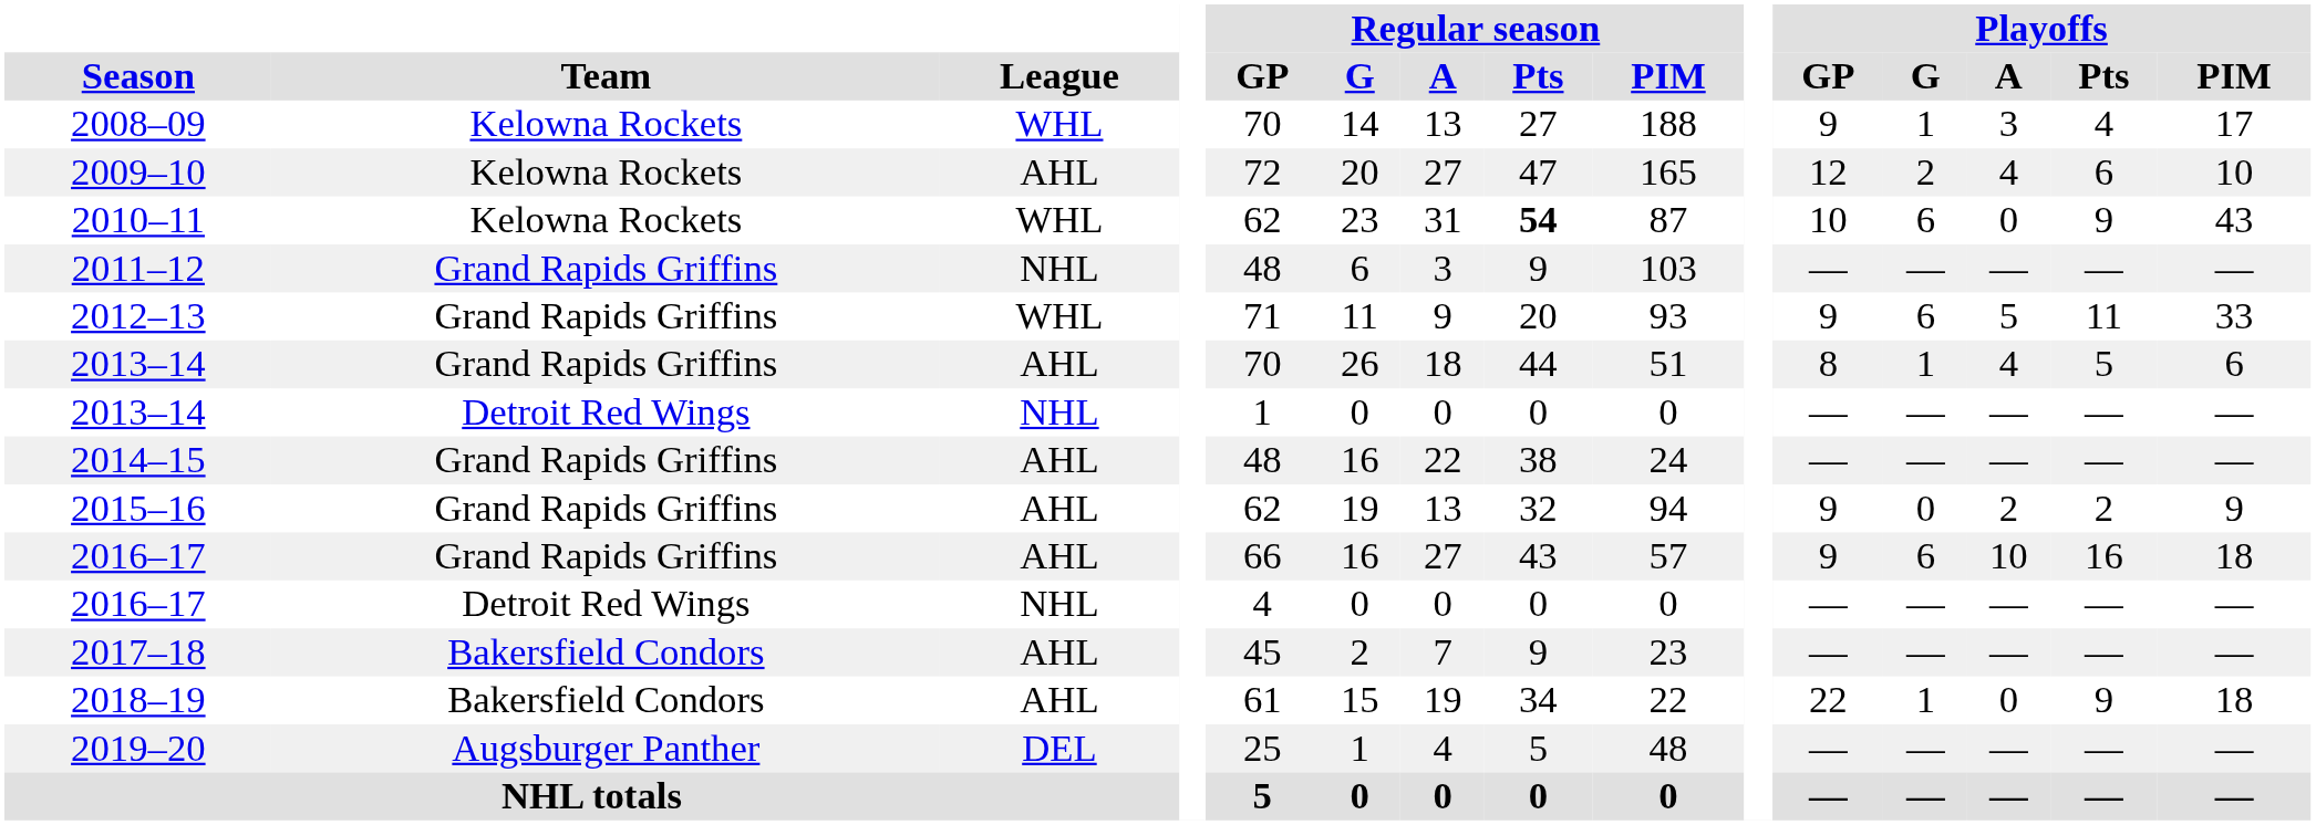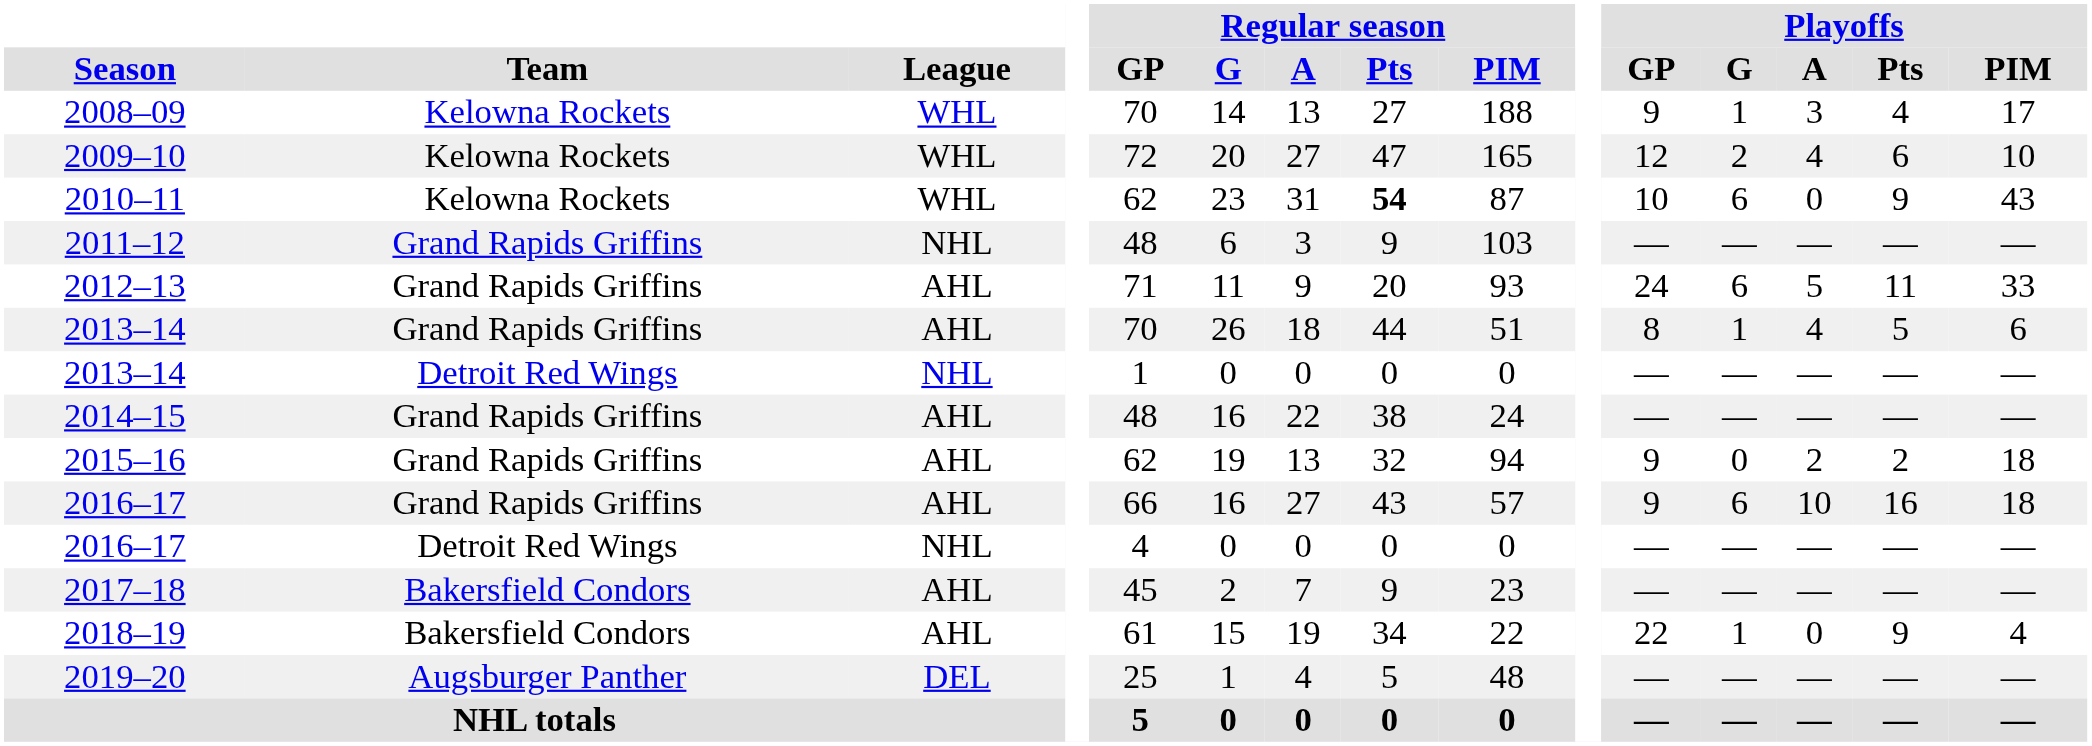 <table border="0" cellpadding="1" cellspacing="0" style="text-align:center; width:60em">
 <tr bgcolor="#e0e0e0">
 <th colspan="3" bgcolor="#ffffff"> </th>
 <th rowspan="99" bgcolor="#ffffff"> </th>
 <th colspan="5"><a href='#'>Regular season</a></th>
 <th rowspan="99" bgcolor="#ffffff"> </th>
 <th colspan="5"><a href='#'>Playoffs</a></th>
 </tr>
 <tr bgcolor="#e0e0e0">
 <th><a href='#'>Season</a></th>
 <th>Team</th>
 <th>League</th>
 <th>GP</th>
 <th><a href='#'>G</a></th>
 <th><a href='#'>A</a></th>
 <th><a href='#'>Pts</a></th>
 <th><a href='#'>PIM</a></th>
 <th>GP</th>
 <th>G</th>
 <th>A</th>
 <th>Pts</th>
 <th>PIM</th>
 </tr>
 <tr>
 <td><a href='#'>2008–09</a></td>
 <td><a href='#'>Kelowna Rockets</a></td>
 <td><a href='#'>WHL</a></td>
 <td>70</td>
 <td>14</td>
 <td>13</td>
 <td>27</td>
 <td>188</td>
 <td>9</td>
 <td>1</td>
 <td>3</td>
 <td>4</td>
 <td>17</td>
 </tr>
 <tr bgcolor="#f0f0f0">
 <td><a href='#'>2009–10</a></td>
 <td>Kelowna Rockets</td>
-<td>AHL</td>
+<td>WHL</td>
 <td>72</td>
 <td>20</td>
 <td>27</td>
 <td>47</td>
 <td>165</td>
 <td>12</td>
 <td>2</td>
 <td>4</td>
 <td>6</td>
 <td>10</td>
 </tr>
 <tr>
 <td><a href='#'>2010–11</a></td>
 <td>Kelowna Rockets</td>
 <td>WHL</td>
 <td>62</td>
 <td>23</td>
 <td>31</td>
 <td><strong>54</strong></td>
 <td>87</td>
 <td>10</td>
 <td>6</td>
 <td>0</td>
 <td>9</td>
 <td>43</td>
 </tr>
 <tr bgcolor="#f0f0f0">
 <td><a href='#'>2011–12</a></td>
 <td><a href='#'>Grand Rapids Griffins</a></td>
 <td>NHL</td>
 <td>48</td>
 <td>6</td>
 <td>3</td>
 <td>9</td>
 <td>103</td>
 <td>—</td>
 <td>—</td>
 <td>—</td>
 <td>—</td>
 <td>—</td>
 </tr>
 <tr>
 <td><a href='#'>2012–13</a></td>
 <td>Grand Rapids Griffins</td>
-<td>WHL</td>
+<td>AHL</td>
 <td>71</td>
 <td>11</td>
 <td>9</td>
 <td>20</td>
 <td>93</td>
-<td>9</td>
+<td>24</td>
 <td>6</td>
 <td>5</td>
 <td>11</td>
 <td>33</td>
 </tr>
 <tr bgcolor="#f0f0f0">
 <td><a href='#'>2013–14</a></td>
 <td>Grand Rapids Griffins</td>
 <td>AHL</td>
 <td>70</td>
 <td>26</td>
 <td>18</td>
 <td>44</td>
 <td>51</td>
 <td>8</td>
 <td>1</td>
 <td>4</td>
 <td>5</td>
 <td>6</td>
 </tr>
 <tr>
 <td><a href='#'>2013–14</a></td>
 <td><a href='#'>Detroit Red Wings</a></td>
 <td><a href='#'>NHL</a></td>
 <td>1</td>
 <td>0</td>
 <td>0</td>
 <td>0</td>
 <td>0</td>
 <td>—</td>
 <td>—</td>
 <td>—</td>
 <td>—</td>
 <td>—</td>
 </tr>
 <tr bgcolor="#f0f0f0">
 <td><a href='#'>2014–15</a></td>
 <td>Grand Rapids Griffins</td>
 <td>AHL</td>
 <td>48</td>
 <td>16</td>
 <td>22</td>
 <td>38</td>
 <td>24</td>
 <td>—</td>
 <td>—</td>
 <td>—</td>
 <td>—</td>
 <td>—</td>
 </tr>
 <tr>
 <td><a href='#'>2015–16</a></td>
 <td>Grand Rapids Griffins</td>
 <td>AHL</td>
 <td>62</td>
 <td>19</td>
 <td>13</td>
 <td>32</td>
 <td>94</td>
 <td>9</td>
 <td>0</td>
 <td>2</td>
 <td>2</td>
-<td>9</td>
+<td>18</td>
 </tr>
 <tr bgcolor="#f0f0f0">
 <td><a href='#'>2016–17</a></td>
 <td>Grand Rapids Griffins</td>
 <td>AHL</td>
 <td>66</td>
 <td>16</td>
 <td>27</td>
 <td>43</td>
 <td>57</td>
 <td>9</td>
 <td>6</td>
 <td>10</td>
 <td>16</td>
 <td>18</td>
 </tr>
 <tr>
 <td><a href='#'>2016–17</a></td>
 <td>Detroit Red Wings</td>
 <td>NHL</td>
 <td>4</td>
 <td>0</td>
 <td>0</td>
 <td>0</td>
 <td>0</td>
 <td>—</td>
 <td>—</td>
 <td>—</td>
 <td>—</td>
 <td>—</td>
 </tr>
 <tr bgcolor="#f0f0f0">
 <td><a href='#'>2017–18</a></td>
 <td><a href='#'>Bakersfield Condors</a></td>
 <td>AHL</td>
 <td>45</td>
 <td>2</td>
 <td>7</td>
 <td>9</td>
 <td>23</td>
 <td>—</td>
 <td>—</td>
 <td>—</td>
 <td>—</td>
 <td>—</td>
 </tr>
 <tr>
 <td><a href='#'>2018–19</a></td>
 <td>Bakersfield Condors</td>
 <td>AHL</td>
 <td>61</td>
 <td>15</td>
 <td>19</td>
 <td>34</td>
 <td>22</td>
 <td>22</td>
 <td>1</td>
 <td>0</td>
 <td>9</td>
-<td>18</td>
+<td>4</td>
 </tr>
 <tr bgcolor="#f0f0f0">
 <td><a href='#'>2019–20</a></td>
 <td><a href='#'>Augsburger Panther</a></td>
 <td><a href='#'>DEL</a></td>
 <td>25</td>
 <td>1</td>
 <td>4</td>
 <td>5</td>
 <td>48</td>
 <td>—</td>
 <td>—</td>
 <td>—</td>
 <td>—</td>
 <td>—</td>
 </tr>
 <tr ALIGN="center" bgcolor="#e0e0e0">
 <th colspan="3">NHL totals</th>
 <th ALIGN="center">5</th>
 <th ALIGN="center">0</th>
 <th ALIGN="center">0</th>
 <th ALIGN="center">0</th>
 <th ALIGN="center">0</th>
 <th ALIGN="center">—</th>
 <th ALIGN="center">—</th>
 <th ALIGN="center">—</th>
 <th ALIGN="center">—</th>
 <th ALIGN="center">—</th>
 </tr>
 </table>
